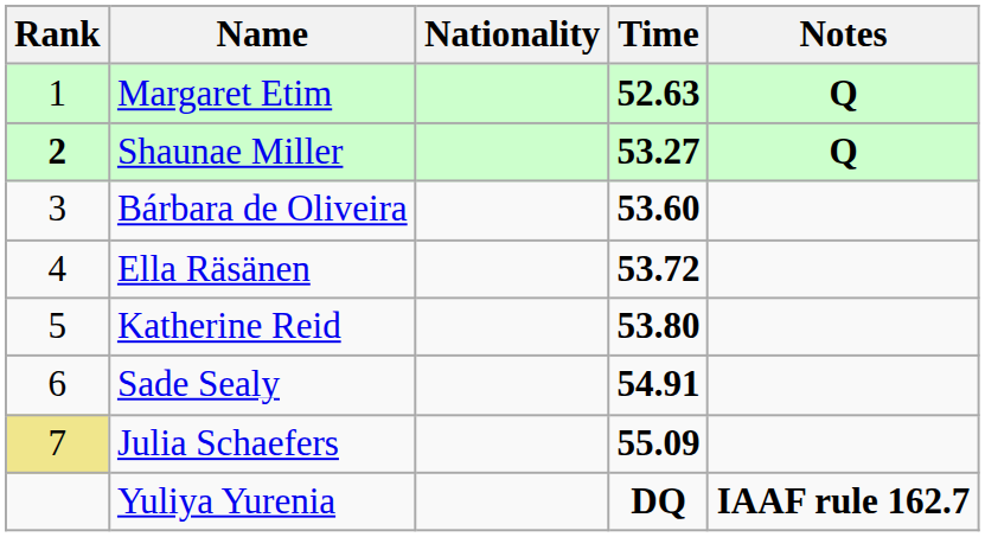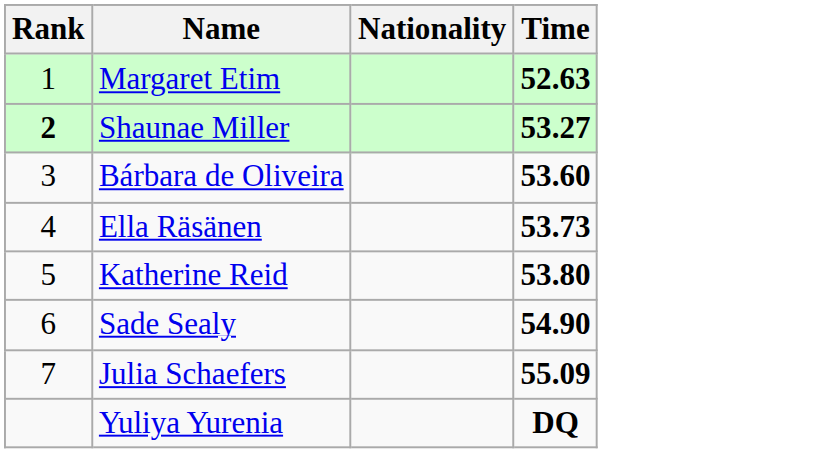 <table class="wikitable sortable" style="text-align:center">
 <tr>
 <th>Rank</th>
 <th>Name</th>
 <th>Nationality</th>
 <th>Time</th>
-<th>Notes</th>
 </tr>
 <tr bgcolor=ccffcc>
 <td>1</td>
 <td align=left><a href='#'>Margaret Etim</a></td>
 <td align=left></td>
 <td><strong>52.63</strong></td>
-<td><strong>Q</strong></td>
 </tr>
 <tr bgcolor=ccffcc>
 <td><strong>2</strong></td>
 <td align=left><a href='#'>Shaunae Miller</a></td>
 <td align=left></td>
 <td><strong>53.27</strong></td>
-<td><strong>Q</strong></td>
 </tr>
 <tr>
 <td>3</td>
 <td align=left><a href='#'>Bárbara de Oliveira</a></td>
 <td align=left></td>
 <td><strong>53.60</strong></td>
-<td></td>
 </tr>
 <tr>
 <td>4</td>
 <td align=left><a href='#'>Ella Räsänen</a></td>
 <td align=left></td>
-<td><strong>53.72</strong></td>
-<td></td>
+<td><strong>53.73</strong></td>
 </tr>
 <tr>
 <td>5</td>
 <td align=left><a href='#'>Katherine Reid</a></td>
 <td align=left></td>
 <td><strong>53.80</strong></td>
-<td></td>
 </tr>
 <tr>
 <td>6</td>
 <td align=left><a href='#'>Sade Sealy</a></td>
 <td align=left></td>
-<td><strong>54.91</strong></td>
-<td></td>
+<td><strong>54.90</strong></td>
 </tr>
 <tr>
-<td style="background: khaki;">7</td>
+<td>7</td>
 <td align=left><a href='#'>Julia Schaefers</a></td>
 <td align=left></td>
 <td><strong>55.09</strong></td>
-<td></td>
 </tr>
 <tr>
 <td></td>
 <td align=left><a href='#'>Yuliya Yurenia</a></td>
 <td align=left></td>
 <td><strong>DQ</strong></td>
-<td><strong>IAAF rule 162.7</strong></td>
 </tr>
 </table>
